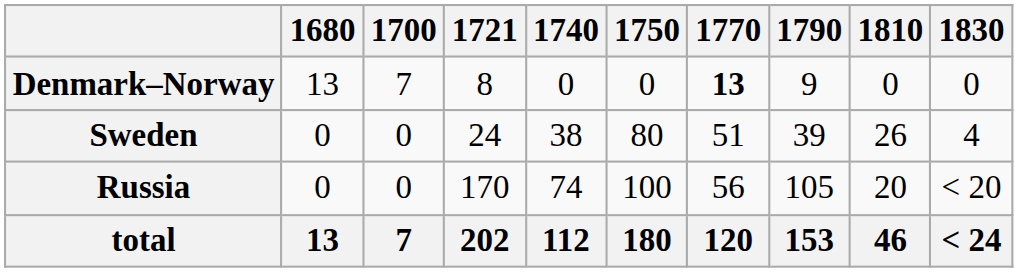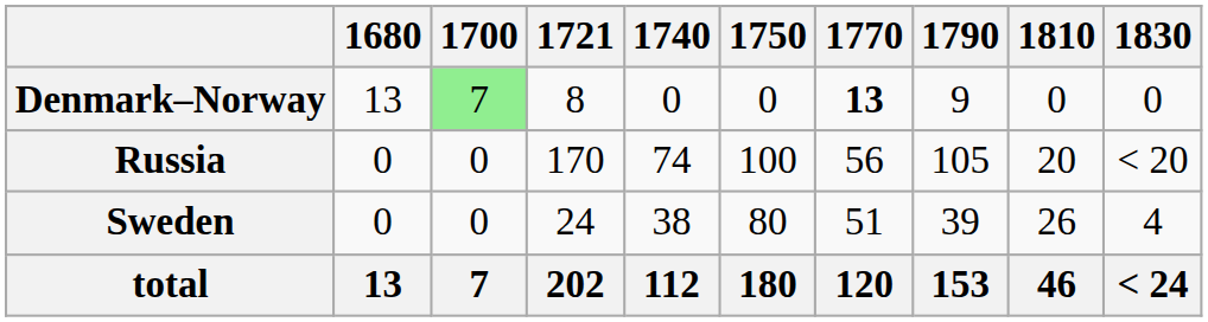 <table class="wikitable sortable" style="text-align:center;">
 <tr>
 <th></th>
 <th>1680</th>
 <th>1700</th>
 <th>1721</th>
 <th>1740</th>
 <th>1750</th>
 <th>1770</th>
 <th>1790</th>
 <th>1810</th>
 <th>1830</th>
 </tr>
 <tr>
 <th>Denmark–Norway</th>
 <td>13</td>
-<td>7</td>
+<td style="background: lightgreen;">7</td>
 <td>8</td>
 <td>0</td>
 <td>0</td>
 <td><strong>13</strong></td>
 <td>9</td>
 <td>0</td>
 <td>0</td>
+</tr>
+<tr>
+<th>Russia</th>
+<td>0</td>
+<td>0</td>
+<td>170</td>
+<td>74</td>
+<td>100</td>
+<td>56</td>
+<td>105</td>
+<td>20</td>
+<td>< 20</td>
 </tr>
 <tr>
 <th>Sweden</th>
 <td>0</td>
 <td>0</td>
 <td>24</td>
 <td>38</td>
 <td>80</td>
 <td>51</td>
 <td>39</td>
 <td>26</td>
 <td>4</td>
 </tr>
 <tr>
-<th>Russia</th>
-<td>0</td>
-<td>0</td>
-<td>170</td>
-<td>74</td>
-<td>100</td>
-<td>56</td>
-<td>105</td>
-<td>20</td>
-<td>< 20</td>
-</tr>
-<tr>
 <th>total</th>
 <th>13</th>
 <th>7</th>
 <th>202</th>
 <th>112</th>
 <th>180</th>
 <th>120</th>
 <th>153</th>
 <th>46</th>
 <th>< 24</th>
 </tr>
 </table>
